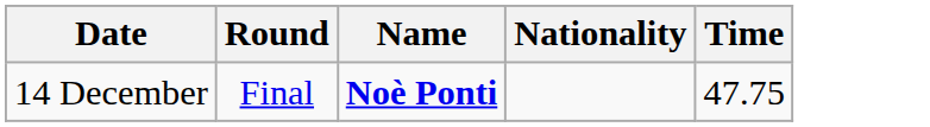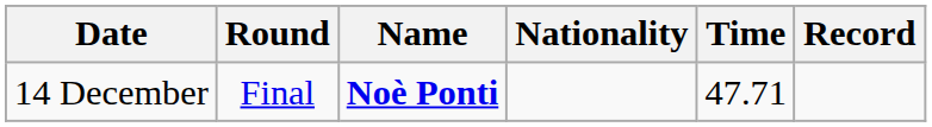 <table class="wikitable" style=text-align:center>
 <tr>
 <th>Date</th>
 <th>Round</th>
 <th>Name</th>
 <th>Nationality</th>
 <th>Time</th>
+<th>Record</th>
 </tr>
 <tr>
 <td>14 December</td>
 <td><a href='#'>Final</a></td>
 <td align=left><strong><a href='#'>Noè Ponti</a></strong></td>
 <td align=left></td>
-<td>47.75</td>
+<td>47.71</td>
+<td></td>
 </tr>
 </table>
